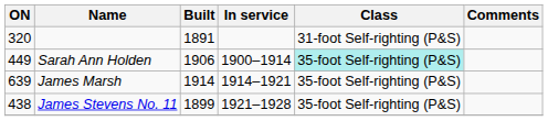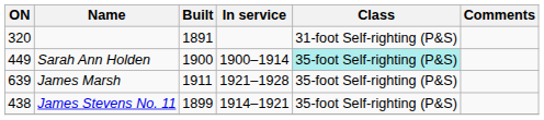 <table class="wikitable">
 <tr>
 <th>ON</th>
 <th>Name</th>
 <th>Built</th>
 <th>In service</th>
 <th>Class</th>
 <th>Comments</th>
 </tr>
 <tr>
 <td>320</td>
 <td></td>
 <td>1891</td>
 <td></td>
 <td>31-foot Self-righting (P&S)</td>
 <td></td>
 </tr>
 <tr>
 <td>449</td>
 <td><em>Sarah Ann Holden</em></td>
-<td>1906</td>
+<td>1900</td>
 <td>1900–1914</td>
 <td style="background: paleturquoise;">35-foot Self-righting (P&S)</td>
 <td></td>
 </tr>
 <tr>
 <td>639</td>
 <td><em>James Marsh</em></td>
-<td>1914</td>
-<td>1914–1921</td>
+<td>1911</td>
+<td>1921–1928</td>
 <td>35-foot Self-righting (P&S)</td>
 <td></td>
 </tr>
 <tr>
 <td>438</td>
 <td><a href='#'><em>James Stevens No. 11</em></a></td>
 <td>1899</td>
-<td>1921–1928</td>
+<td>1914–1921</td>
 <td>35-foot Self-righting (P&S)</td>
 <td></td>
 </tr>
 <tr>
 </tr>
 </table>
